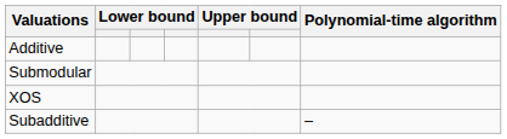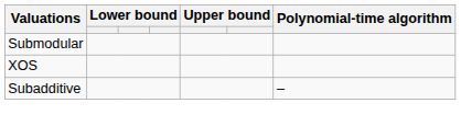 <table class="wikitable">
 <tr>
 <th rowspan="2">Valuations</th>
 <th colspan="3">Lower bound</th>
 <th colspan="2">Upper bound</th>
 <th rowspan="2">Polynomial-time algorithm</th>
 </tr>
 <tr>
 <th></th>
 <th></th>
 <th></th>
 <th></th>
 <th></th>
-</tr>
-<tr>
-<td>Additive</td>
-<td></td>
-<td></td>
-<td></td>
-<td></td>
-<td></td>
-<td></td>
 </tr>
 <tr>
 <td>Submodular</td>
 <td colspan="3"></td>
 <td colspan="2"></td>
 <td></td>
 </tr>
 <tr>
 <td>XOS</td>
 <td colspan="3"></td>
 <td colspan="2"></td>
 <td></td>
 </tr>
 <tr>
 <td>Subadditive</td>
 <td colspan="3"></td>
 <td colspan="2"></td>
 <td>–</td>
 </tr>
 </table>
